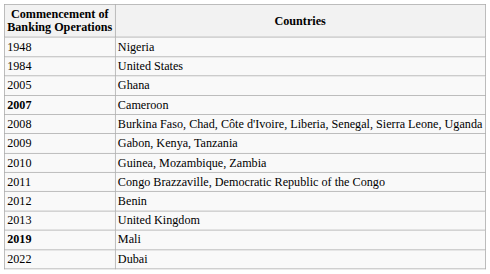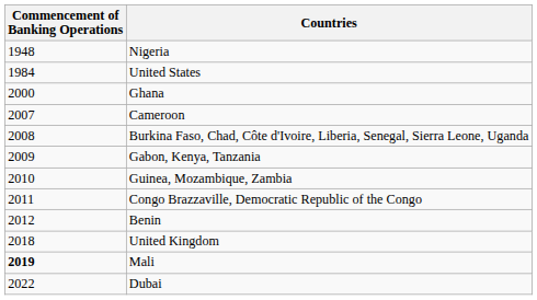 <table class="wikitable sortable mw-collapsible">
 <tr>
 <th>Commencement of<br>Banking Operations</th>
 <th>Countries</th>
 </tr>
 <tr>
 <td>1948</td>
 <td>Nigeria</td>
 </tr>
 <tr>
 <td>1984</td>
 <td>United States</td>
 </tr>
 <tr>
-<td>2005</td>
+<td>2000</td>
 <td>Ghana</td>
 </tr>
 <tr>
-<td><strong>2007</strong></td>
+<td>2007</td>
 <td>Cameroon</td>
 </tr>
 <tr>
 <td>2008</td>
 <td>Burkina Faso, Chad, Côte d'Ivoire, Liberia, Senegal, Sierra Leone, Uganda</td>
 </tr>
 <tr>
 <td>2009</td>
 <td>Gabon, Kenya, Tanzania</td>
 </tr>
 <tr>
 <td>2010</td>
 <td>Guinea, Mozambique, Zambia</td>
 </tr>
 <tr>
 <td>2011</td>
 <td>Congo Brazzaville, Democratic Republic of the Congo</td>
 </tr>
 <tr>
 <td>2012</td>
 <td>Benin</td>
 </tr>
 <tr>
-<td>2013</td>
+<td>2018</td>
 <td>United Kingdom</td>
 </tr>
 <tr>
 <td><strong>2019</strong></td>
 <td>Mali</td>
 </tr>
 <tr>
 <td>2022</td>
 <td>Dubai</td>
 </tr>
 </table>
